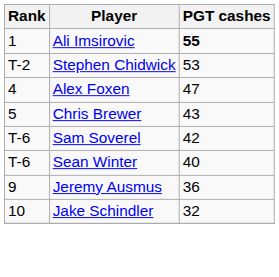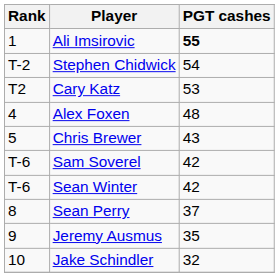 <table class="wikitable sortable">
 <tr>
 <th>Rank</th>
 <th>Player</th>
 <th>PGT cashes</th>
 </tr>
 <tr>
 <td>1</td>
 <td> <a href='#'>Ali Imsirovic</a></td>
 <td><strong>55</strong></td>
 </tr>
 <tr>
 <td>T-2</td>
 <td> <a href='#'>Stephen Chidwick</a></td>
+<td>54</td>
+</tr>
+<tr>
+<td>T2</td>
+<td> <a href='#'>Cary Katz</a></td>
 <td>53</td>
 </tr>
 <tr>
 <td>4</td>
 <td> <a href='#'>Alex Foxen</a></td>
-<td>47</td>
+<td>48</td>
 </tr>
 <tr>
 <td>5</td>
 <td> <a href='#'>Chris Brewer</a></td>
 <td>43</td>
 </tr>
 <tr>
 <td>T-6</td>
 <td> <a href='#'>Sam Soverel</a></td>
 <td>42</td>
 </tr>
 <tr>
 <td>T-6</td>
 <td> <a href='#'>Sean Winter</a></td>
-<td>40</td>
+<td>42</td>
+</tr>
+<tr>
+<td>8</td>
+<td> <a href='#'>Sean Perry</a></td>
+<td>37</td>
 </tr>
 <tr>
 <td>9</td>
 <td> <a href='#'>Jeremy Ausmus</a></td>
-<td>36</td>
+<td>35</td>
 </tr>
 <tr>
 <td>10</td>
 <td> <a href='#'>Jake Schindler</a></td>
 <td>32</td>
 </tr>
 <tr>
 </tr>
 </table>
